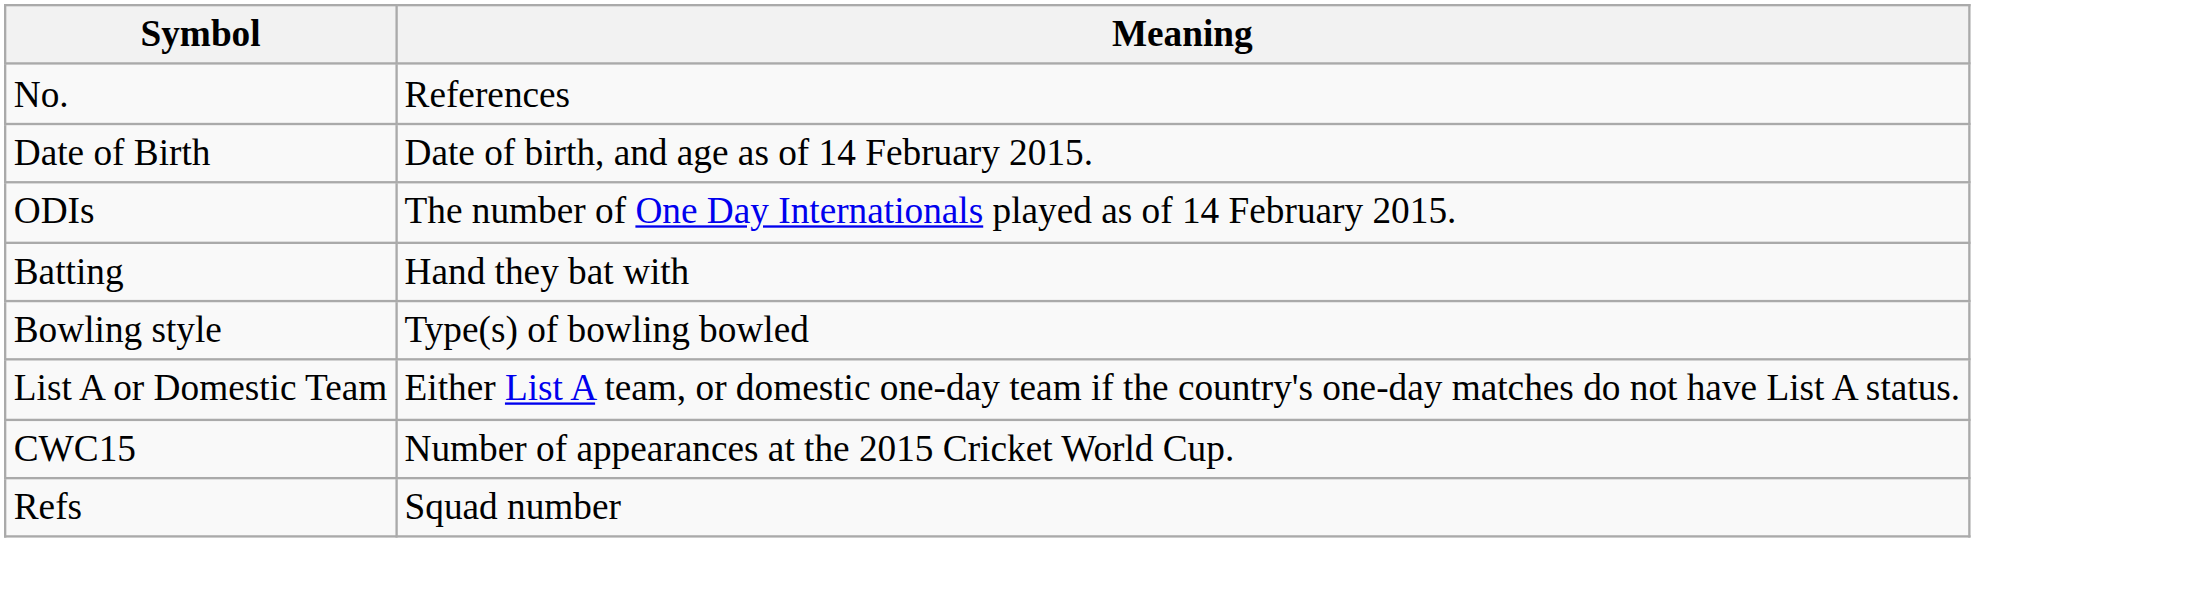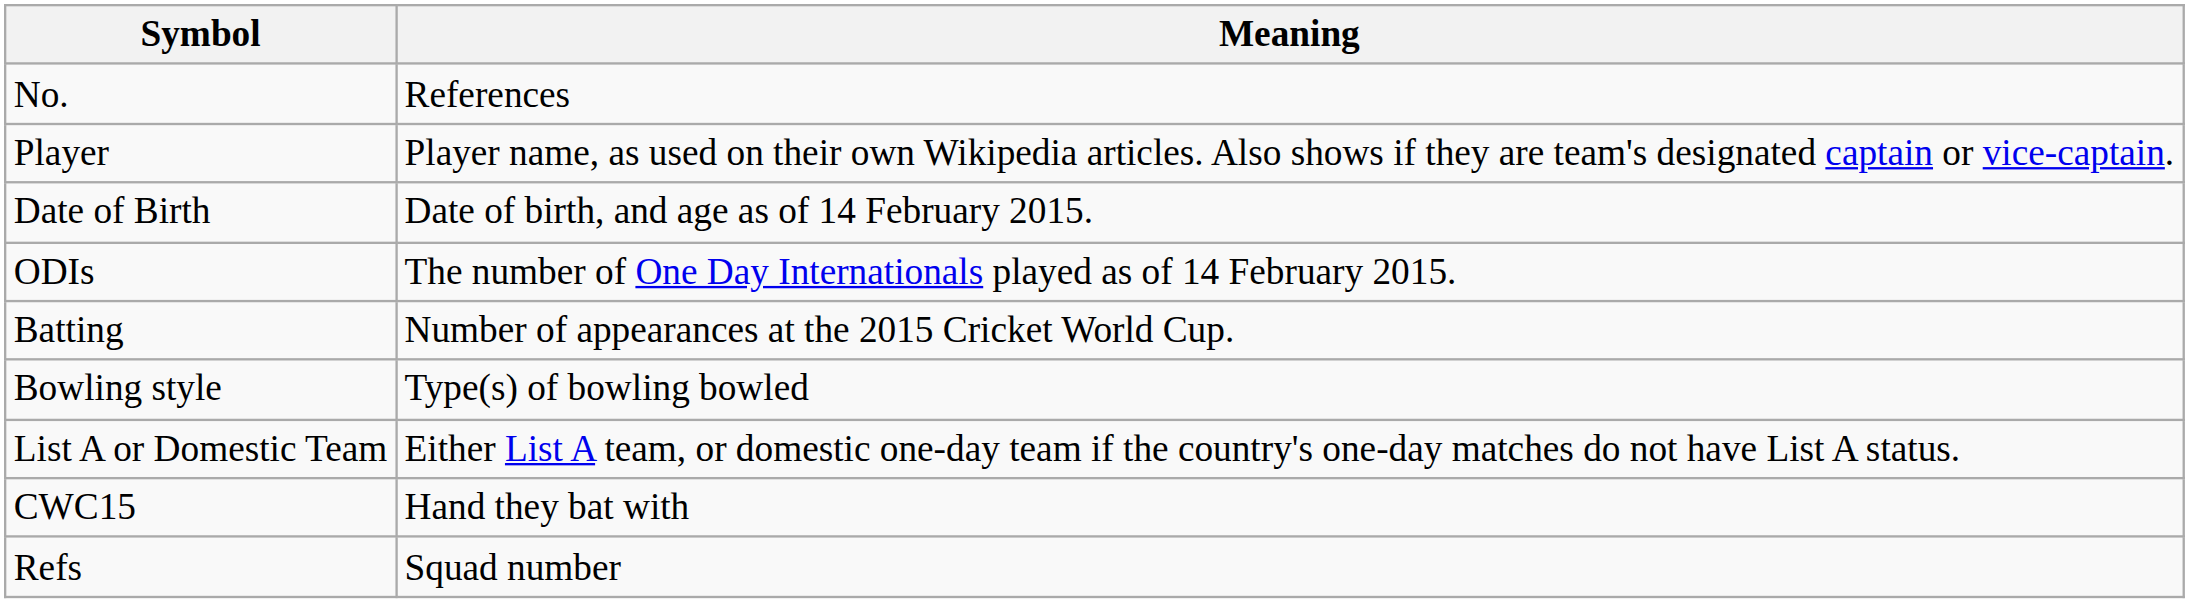 <table class="wikitable" style="float:left margin-left: 10px;">
 <tr>
 <th>Symbol</th>
 <th class="unsortable">Meaning</th>
 </tr>
 <tr>
 <td>No.</td>
 <td>References</td>
+</tr>
+<tr>
+<td>Player</td>
+<td>Player name, as used on their own Wikipedia articles. Also shows if they are team's designated <a href='#'>captain</a> or <a href='#'>vice-captain</a>.</td>
 </tr>
 <tr>
 <td>Date of Birth</td>
 <td>Date of birth, and age as of 14 February 2015.</td>
 </tr>
 <tr>
 <td>ODIs</td>
 <td>The number of <a href='#'>One Day Internationals</a> played as of 14 February 2015.</td>
 </tr>
 <tr>
 <td>Batting</td>
-<td>Hand they bat with</td>
+<td>Number of appearances at the 2015 Cricket World Cup.</td>
 </tr>
 <tr>
 <td>Bowling style</td>
 <td>Type(s) of bowling bowled</td>
 </tr>
 <tr>
 <td>List A or Domestic Team</td>
 <td>Either <a href='#'>List A</a> team, or domestic one-day team if the country's one-day matches do not have List A status.</td>
 </tr>
 <tr>
 <td>CWC15</td>
-<td>Number of appearances at the 2015 Cricket World Cup.</td>
+<td>Hand they bat with</td>
 </tr>
 <tr>
 <td>Refs</td>
 <td>Squad number</td>
 </tr>
 </table>
